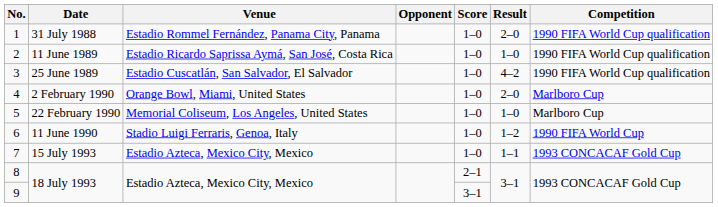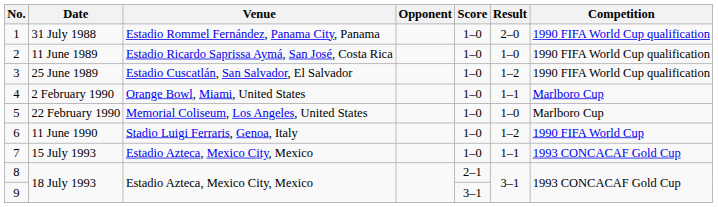 <table class="wikitable sortable">
 <tr>
 <th scope="col">No.</th>
 <th scope="col">Date</th>
 <th scope="col">Venue</th>
 <th scope="col">Opponent</th>
 <th scope="col">Score</th>
 <th scope="col">Result</th>
 <th scope="col">Competition</th>
 </tr>
 <tr>
 <td align="center">1</td>
 <td>31 July 1988</td>
 <td><a href='#'>Estadio Rommel Fernández</a>, <a href='#'>Panama City</a>, Panama</td>
 <td></td>
 <td align="center">1–0</td>
 <td align="center">2–0</td>
 <td><a href='#'>1990 FIFA World Cup qualification</a></td>
 </tr>
 <tr>
 <td align="center">2</td>
 <td>11 June 1989</td>
 <td><a href='#'>Estadio Ricardo Saprissa Aymá</a>, <a href='#'>San José</a>, Costa Rica</td>
 <td></td>
 <td align="center">1–0</td>
 <td align="center">1–0</td>
 <td>1990 FIFA World Cup qualification</td>
 </tr>
 <tr>
 <td align="center">3</td>
 <td>25 June 1989</td>
 <td><a href='#'>Estadio Cuscatlán</a>, <a href='#'>San Salvador</a>, El Salvador</td>
 <td></td>
 <td align="center">1–0</td>
-<td align="center">4–2</td>
+<td align="center">1–2</td>
 <td>1990 FIFA World Cup qualification</td>
 </tr>
 <tr>
 <td align="center">4</td>
 <td>2 February 1990</td>
 <td><a href='#'>Orange Bowl</a>, <a href='#'>Miami</a>, United States</td>
 <td></td>
 <td align="center">1–0</td>
-<td align="center">2–0</td>
+<td align="center">1–1</td>
 <td><a href='#'>Marlboro Cup</a></td>
 </tr>
 <tr>
 <td align="center">5</td>
 <td>22 February 1990</td>
 <td><a href='#'>Memorial Coliseum</a>, <a href='#'>Los Angeles</a>, United States</td>
 <td></td>
 <td align="center">1–0</td>
 <td align="center">1–0</td>
 <td>Marlboro Cup</td>
 </tr>
 <tr>
 <td align="center">6</td>
 <td>11 June 1990</td>
 <td><a href='#'>Stadio Luigi Ferraris</a>, <a href='#'>Genoa</a>, Italy</td>
 <td></td>
 <td align="center">1–0</td>
 <td align="center">1–2</td>
 <td><a href='#'>1990 FIFA World Cup</a></td>
 </tr>
 <tr>
 <td align="center">7</td>
 <td>15 July 1993</td>
 <td><a href='#'>Estadio Azteca</a>, <a href='#'>Mexico City</a>, Mexico</td>
 <td></td>
 <td align="center">1–0</td>
 <td align="center">1–1</td>
 <td><a href='#'>1993 CONCACAF Gold Cup</a></td>
 </tr>
 <tr>
 <td align="center">8</td>
 <td rowspan="2">18 July 1993</td>
 <td rowspan="2">Estadio Azteca, Mexico City, Mexico</td>
 <td rowspan="2"></td>
 <td align="center">2–1</td>
 <td rowspan="2" style="text-align:center">3–1</td>
 <td rowspan="2">1993 CONCACAF Gold Cup</td>
 </tr>
 <tr>
 <td align="center">9</td>
 <td align="center">3–1</td>
 </tr>
 </table>
